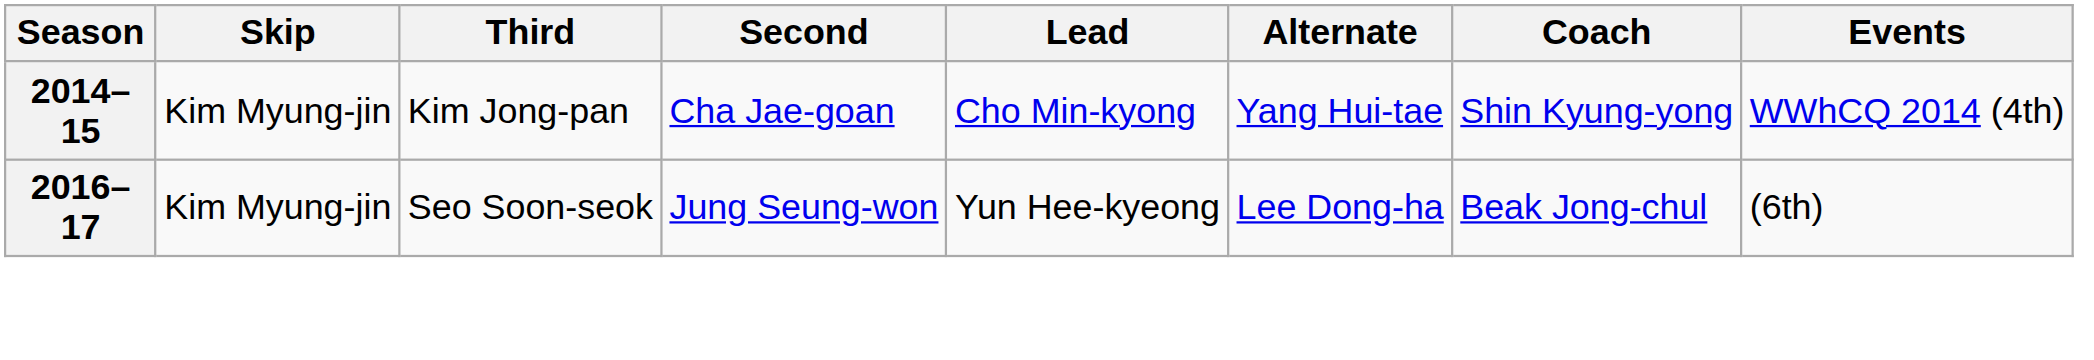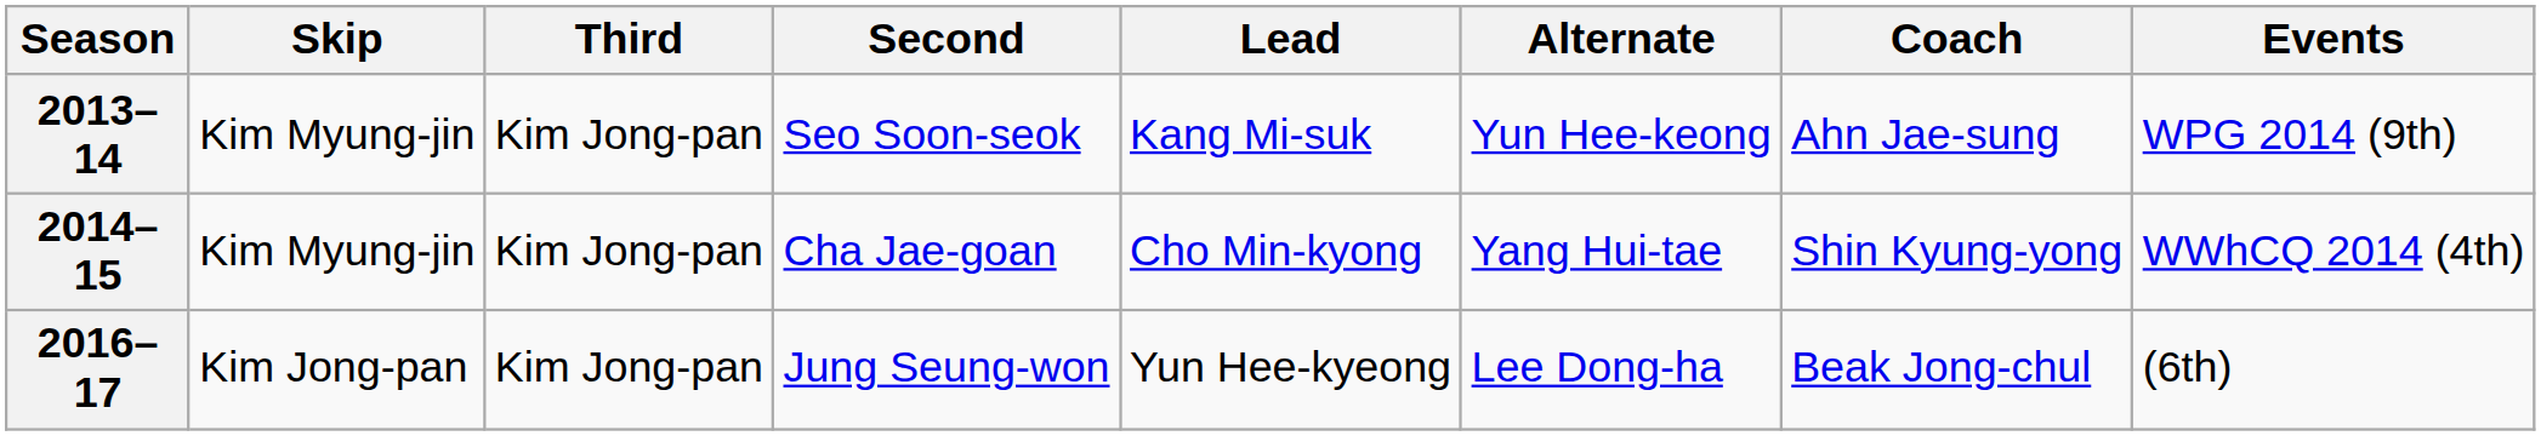 <table class="wikitable">
 <tr>
 <th scope="col" width=60>Season</th>
 <th scope="col">Skip</th>
 <th scope="col">Third</th>
 <th scope="col">Second</th>
 <th scope="col">Lead</th>
 <th scope="col">Alternate</th>
 <th scope="col">Coach</th>
 <th scope="col">Events</th>
+</tr>
+<tr>
+<th scope="row">2013–14</th>
+<td>Kim Myung-jin</td>
+<td>Kim Jong-pan</td>
+<td><a href='#'>Seo Soon-seok</a></td>
+<td><a href='#'>Kang Mi-suk</a></td>
+<td><a href='#'>Yun Hee-keong</a></td>
+<td><a href='#'>Ahn Jae-sung</a></td>
+<td><a href='#'>WPG 2014</a> (9th)</td>
 </tr>
 <tr>
 <th scope="row">2014–15</th>
 <td>Kim Myung-jin</td>
 <td>Kim Jong-pan</td>
 <td><a href='#'>Cha Jae-goan</a></td>
 <td><a href='#'>Cho Min-kyong</a></td>
 <td><a href='#'>Yang Hui-tae</a></td>
 <td><a href='#'>Shin Kyung-yong</a></td>
 <td><a href='#'>WWhCQ 2014</a> (4th)</td>
 </tr>
 <tr>
 <th scope="row">2016–17</th>
-<td>Kim Myung-jin</td>
-<td>Seo Soon-seok</td>
+<td>Kim Jong-pan</td>
+<td>Kim Jong-pan</td>
 <td><a href='#'>Jung Seung-won</a></td>
 <td>Yun Hee-kyeong</td>
 <td><a href='#'>Lee Dong-ha</a></td>
 <td><a href='#'>Beak Jong-chul</a></td>
 <td> (6th)</td>
 </tr>
 </table>
